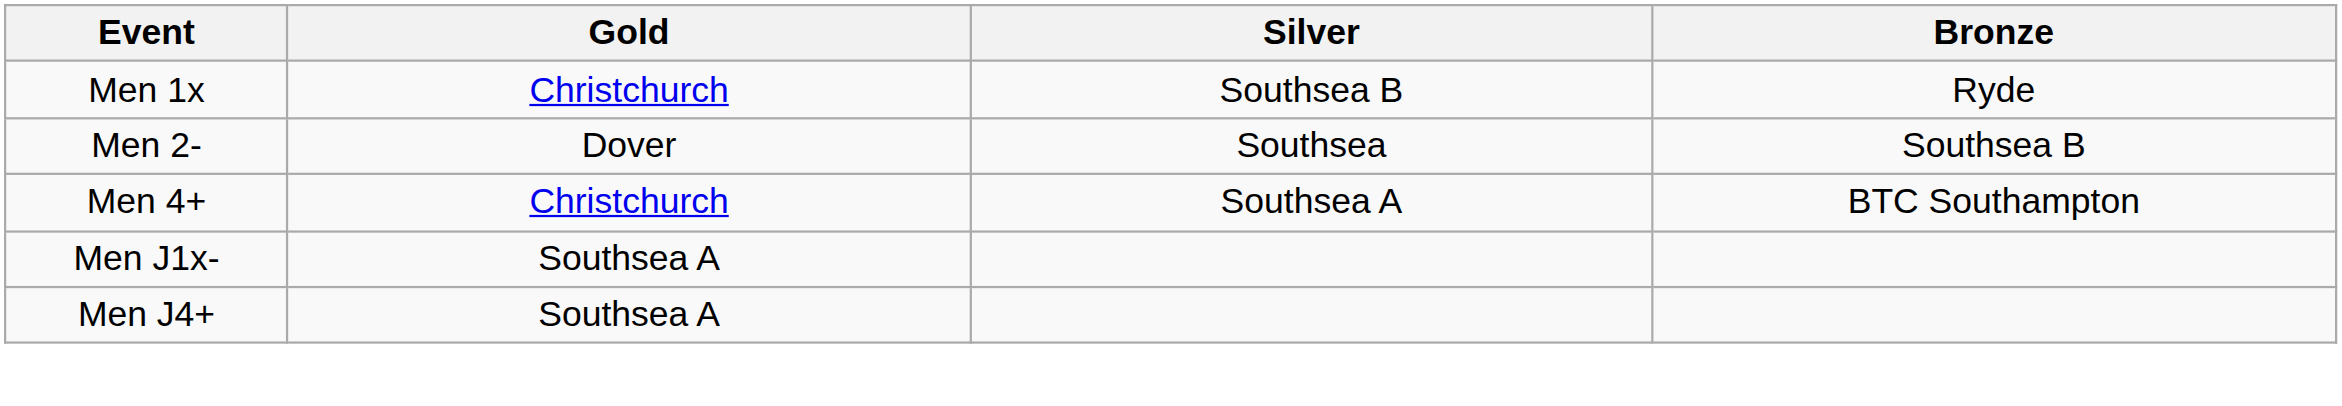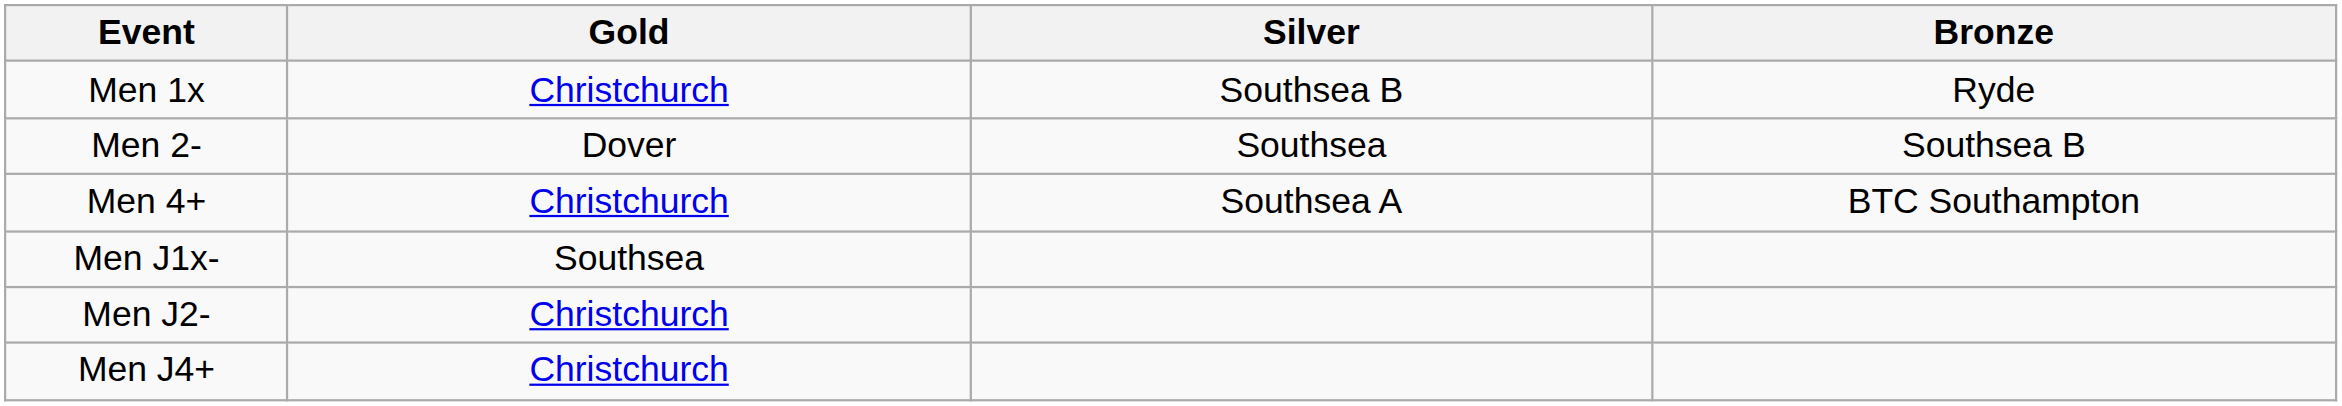 <table class="wikitable" style="text-align:center">
 <tr>
 <th width=120>Event</th>
 <th width=300>Gold</th>
 <th width=300>Silver</th>
 <th width=300>Bronze</th>
 </tr>
 <tr>
 <td>Men 1x</td>
 <td><a href='#'>Christchurch</a></td>
 <td>Southsea B</td>
 <td>Ryde</td>
 </tr>
 <tr>
 <td>Men 2-</td>
 <td>Dover</td>
 <td>Southsea</td>
 <td>Southsea B</td>
 </tr>
 <tr>
 <td>Men 4+</td>
 <td><a href='#'>Christchurch</a></td>
 <td>Southsea A</td>
 <td>BTC Southampton</td>
 </tr>
 <tr>
 <td>Men J1x-</td>
-<td>Southsea A</td>
+<td>Southsea</td>
+<td></td>
+<td></td>
+</tr>
+<tr>
+<td>Men J2-</td>
+<td><a href='#'>Christchurch</a></td>
 <td></td>
 <td></td>
 </tr>
 <tr>
 <td>Men J4+</td>
-<td>Southsea A</td>
+<td><a href='#'>Christchurch</a></td>
 <td></td>
 <td></td>
 </tr>
 </table>
